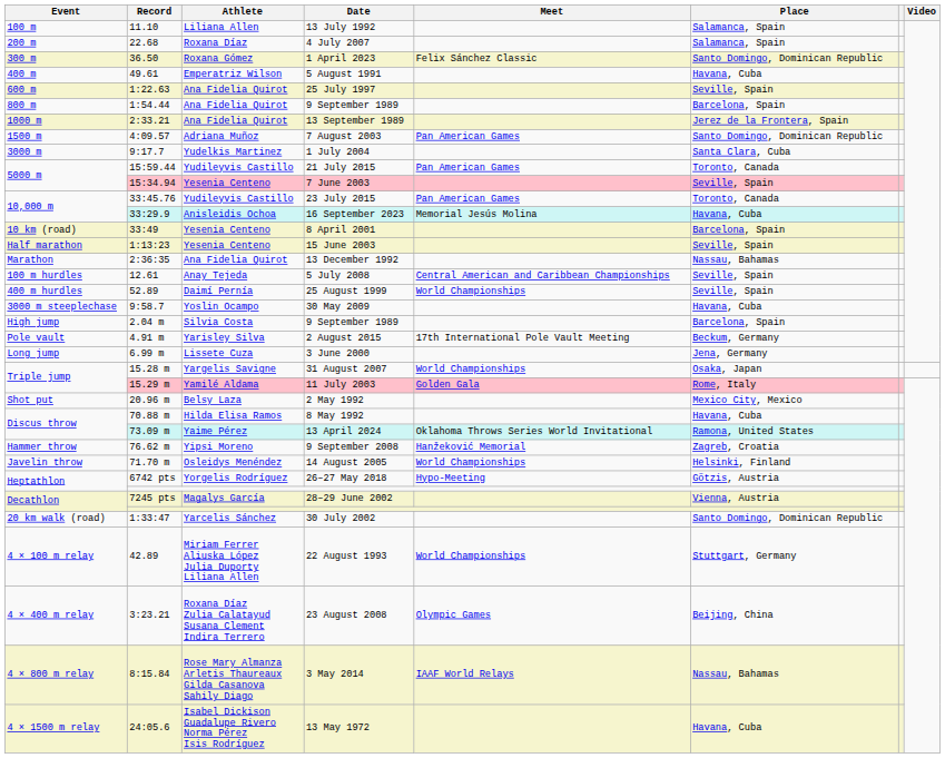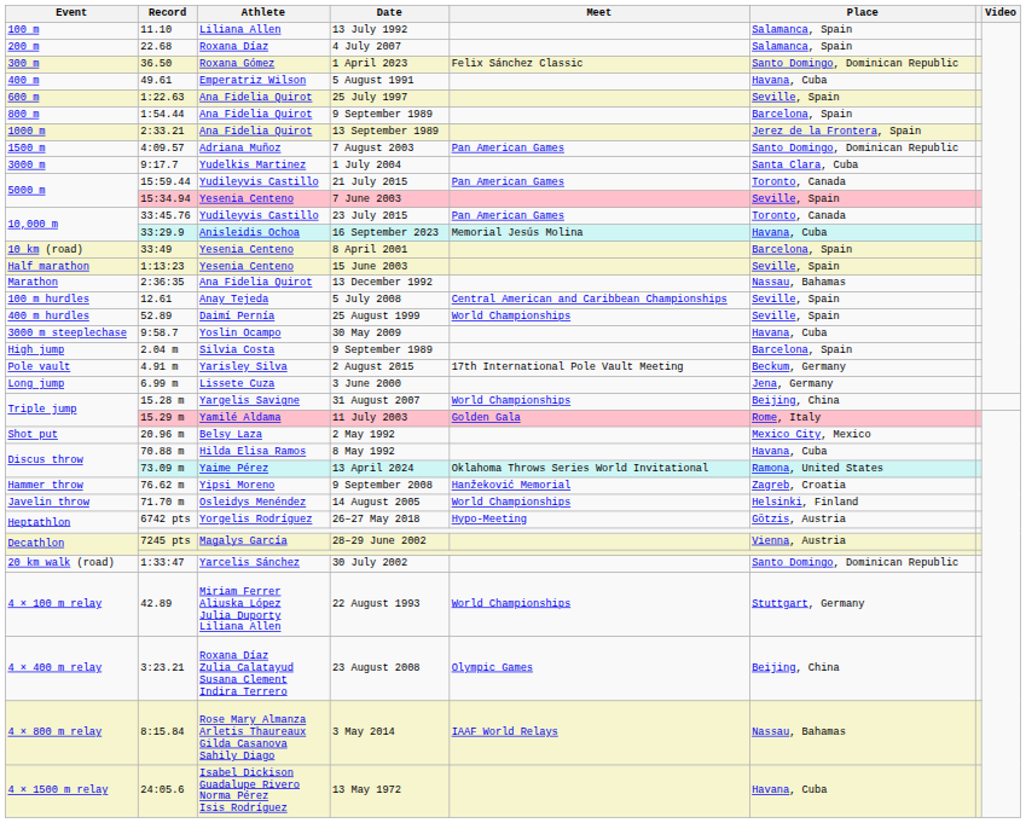 <table class="wikitable" style="font-size:95%; width: 95%;">
 <tr>
 <th>Event</th>
 <th>Record</th>
 <th>Athlete</th>
 <th>Date</th>
 <th>Meet</th>
 <th>Place</th>
 <th></th>
 <th>Video</th>
 </tr>
 <tr>
 <td><a href='#'>100 m</a></td>
 <td>11.10 </td>
 <td><a href='#'>Liliana Allen</a></td>
 <td>13 July 1992</td>
 <td></td>
 <td><a href='#'>Salamanca</a>, Spain</td>
 <td></td>
 </tr>
 <tr>
 <td><a href='#'>200 m</a></td>
 <td>22.68 </td>
 <td><a href='#'>Roxana Díaz</a></td>
 <td>4 July 2007</td>
 <td></td>
 <td><a href='#'>Salamanca</a>, Spain</td>
 <td></td>
 </tr>
 <tr style="background:#f6F5CE;">
 <td><a href='#'>300 m</a></td>
 <td>36.50</td>
 <td><a href='#'>Roxana Gómez</a></td>
 <td>1 April 2023</td>
 <td>Felix Sánchez Classic</td>
 <td><a href='#'>Santo Domingo</a>, Dominican Republic</td>
 <td></td>
 </tr>
 <tr>
 <td><a href='#'>400 m</a></td>
 <td>49.61</td>
 <td><a href='#'>Emperatriz Wilson</a></td>
 <td>5 August 1991</td>
 <td></td>
 <td><a href='#'>Havana</a>, Cuba</td>
 <td></td>
 </tr>
 <tr style="background:#f6F5CE;">
 <td><a href='#'>600 m</a></td>
 <td>1:22.63 </td>
 <td><a href='#'>Ana Fidelia Quirot</a></td>
 <td>25 July 1997</td>
 <td></td>
 <td><a href='#'>Seville</a>, Spain</td>
 <td></td>
 </tr>
 <tr>
 <td><a href='#'>800 m</a></td>
 <td>1:54.44</td>
 <td><a href='#'>Ana Fidelia Quirot</a></td>
 <td>9 September 1989</td>
 <td></td>
 <td><a href='#'>Barcelona</a>, Spain</td>
 <td></td>
 </tr>
 <tr style="background:#f6F5CE;">
 <td><a href='#'>1000 m</a></td>
 <td>2:33.21</td>
 <td><a href='#'>Ana Fidelia Quirot</a></td>
 <td>13 September 1989</td>
 <td></td>
 <td><a href='#'>Jerez de la Frontera</a>, Spain</td>
 <td></td>
 </tr>
 <tr>
 <td><a href='#'>1500 m</a></td>
 <td>4:09.57</td>
 <td><a href='#'>Adriana Muñoz</a></td>
 <td>7 August 2003</td>
 <td><a href='#'>Pan American Games</a></td>
 <td><a href='#'>Santo Domingo</a>, Dominican Republic</td>
 <td></td>
 </tr>
 <tr>
 <td><a href='#'>3000 m</a></td>
 <td>9:17.7</td>
 <td><a href='#'>Yudelkis Martinez</a></td>
 <td>1 July 2004</td>
 <td></td>
 <td><a href='#'>Santa Clara</a>, Cuba</td>
 <td></td>
 </tr>
 <tr>
 <td rowspan=2><a href='#'>5000 m</a></td>
 <td>15:59.44</td>
 <td><a href='#'>Yudileyvis Castillo</a></td>
 <td>21 July 2015</td>
 <td><a href='#'>Pan American Games</a></td>
 <td><a href='#'>Toronto</a>, Canada</td>
 <td></td>
 </tr>
 <tr style="background:pink">
 <td>15:34.94</td>
 <td><a href='#'>Yesenia Centeno</a></td>
 <td>7 June 2003</td>
 <td></td>
 <td><a href='#'>Seville</a>, Spain</td>
 <td></td>
 </tr>
 <tr>
 <td rowspan=2><a href='#'>10,000 m</a></td>
 <td>33:45.76</td>
 <td><a href='#'>Yudileyvis Castillo</a></td>
 <td>23 July 2015</td>
 <td><a href='#'>Pan American Games</a></td>
 <td><a href='#'>Toronto</a>, Canada</td>
 <td></td>
 </tr>
 <tr bgcolor=#CEF6F5>
 <td>33:29.9 </td>
 <td><a href='#'>Anisleidis Ochoa</a></td>
 <td>16 September 2023</td>
 <td>Memorial Jesús Molina</td>
 <td><a href='#'>Havana</a>, Cuba</td>
 <td></td>
 </tr>
 <tr style="background:#f6F5CE;">
 <td><a href='#'>10 km</a> (road)</td>
 <td>33:49</td>
 <td><a href='#'>Yesenia Centeno</a></td>
 <td>8 April 2001</td>
 <td></td>
 <td><a href='#'>Barcelona</a>, Spain</td>
 <td></td>
 </tr>
 <tr style="background:#f6F5CE;">
 <td><a href='#'>Half marathon</a></td>
 <td>1:13:23</td>
 <td><a href='#'>Yesenia Centeno</a></td>
 <td>15 June 2003</td>
 <td></td>
 <td><a href='#'>Seville</a>, Spain</td>
 <td></td>
 </tr>
 <tr>
 <td><a href='#'>Marathon</a></td>
 <td>2:36:35</td>
 <td><a href='#'>Ana Fidelia Quirot</a></td>
 <td>13 December 1992</td>
 <td></td>
 <td><a href='#'>Nassau</a>, Bahamas</td>
 <td></td>
 </tr>
 <tr>
 <td><a href='#'>100 m hurdles</a></td>
 <td>12.61 </td>
 <td><a href='#'>Anay Tejeda</a></td>
 <td>5 July 2008</td>
 <td><a href='#'>Central American and Caribbean Championships</a></td>
 <td><a href='#'>Seville</a>, Spain</td>
 <td></td>
 </tr>
 <tr>
 <td><a href='#'>400 m hurdles</a></td>
 <td>52.89</td>
 <td><a href='#'>Daimí Pernía</a></td>
 <td>25 August 1999</td>
 <td><a href='#'>World Championships</a></td>
 <td><a href='#'>Seville</a>, Spain</td>
 <td></td>
 </tr>
 <tr>
 <td><a href='#'>3000 m steeplechase</a></td>
 <td>9:58.7</td>
 <td><a href='#'>Yoslin Ocampo</a></td>
 <td>30 May 2009</td>
 <td></td>
 <td><a href='#'>Havana</a>, Cuba</td>
 <td></td>
 </tr>
 <tr>
 <td><a href='#'>High jump</a></td>
 <td>2.04 m</td>
 <td><a href='#'>Silvia Costa</a></td>
 <td>9 September 1989</td>
 <td></td>
 <td><a href='#'>Barcelona</a>, Spain</td>
 <td></td>
 </tr>
 <tr>
 <td><a href='#'>Pole vault</a></td>
 <td>4.91 m</td>
 <td><a href='#'>Yarisley Silva</a></td>
 <td>2 August 2015</td>
 <td>17th International Pole Vault Meeting</td>
 <td><a href='#'>Beckum</a>, Germany</td>
 <td></td>
 </tr>
 <tr>
 <td><a href='#'>Long jump</a></td>
 <td>6.99 m </td>
 <td><a href='#'>Lissete Cuza</a></td>
 <td>3 June 2000</td>
 <td></td>
 <td><a href='#'>Jena</a>, Germany</td>
 <td></td>
 </tr>
 <tr>
 <td rowspan=2><a href='#'>Triple jump</a></td>
 <td>15.28 m</td>
 <td><a href='#'>Yargelis Savigne</a></td>
 <td>31 August 2007</td>
 <td><a href='#'>World Championships</a></td>
-<td><a href='#'>Osaka</a>, Japan</td>
+<td><a href='#'>Beijing</a>, China</td>
 <td></td>
 <td></td>
 </tr>
 <tr style="background:pink">
 <td>15.29 m </td>
 <td><a href='#'>Yamilé Aldama</a></td>
 <td>11 July 2003</td>
 <td><a href='#'>Golden Gala</a></td>
 <td><a href='#'>Rome</a>, Italy</td>
 <td></td>
 </tr>
 <tr>
 <td><a href='#'>Shot put</a></td>
 <td>20.96 m </td>
 <td><a href='#'>Belsy Laza</a></td>
 <td>2 May 1992</td>
 <td></td>
 <td><a href='#'>Mexico City</a>, Mexico</td>
 <td></td>
 </tr>
 <tr>
 <td rowspan=2><a href='#'>Discus throw</a></td>
 <td>70.88 m</td>
 <td><a href='#'>Hilda Elisa Ramos</a></td>
 <td>8 May 1992</td>
 <td></td>
 <td><a href='#'>Havana</a>, Cuba</td>
 <td></td>
 </tr>
 <tr bgcolor=#CEF6F5>
 <td>73.09 m</td>
 <td><a href='#'>Yaime Pérez</a></td>
 <td>13 April 2024</td>
 <td>Oklahoma Throws Series World Invitational</td>
 <td><a href='#'>Ramona</a>, United States</td>
 <td></td>
 </tr>
 <tr>
 <td><a href='#'>Hammer throw</a></td>
 <td>76.62 m</td>
 <td><a href='#'>Yipsi Moreno</a></td>
 <td>9 September 2008</td>
 <td><a href='#'>Hanžeković Memorial</a></td>
 <td><a href='#'>Zagreb</a>, Croatia</td>
 <td></td>
 </tr>
 <tr>
 <td><a href='#'>Javelin throw</a></td>
 <td>71.70 m</td>
 <td><a href='#'>Osleidys Menéndez</a></td>
 <td>14 August 2005</td>
 <td><a href='#'>World Championships</a></td>
 <td><a href='#'>Helsinki</a>, Finland</td>
 <td></td>
 </tr>
 <tr>
 <td rowspan=2><a href='#'>Heptathlon</a></td>
 <td>6742 pts</td>
 <td><a href='#'>Yorgelis Rodríguez</a></td>
 <td>26–27 May 2018</td>
 <td><a href='#'>Hypo-Meeting</a></td>
 <td><a href='#'>Götzis</a>, Austria</td>
 <td></td>
 </tr>
 <tr>
 <td colspan=5></td>
 <td></td>
 </tr>
 <tr style="background:#f6F5CE;">
 <td rowspan=2><a href='#'>Decathlon</a></td>
 <td>7245 pts</td>
 <td><a href='#'>Magalys García</a></td>
 <td>28–29 June 2002</td>
 <td></td>
 <td><a href='#'>Vienna</a>, Austria</td>
 <td></td>
 </tr>
 <tr style="background:#f6F5CE;">
 <td colspan=5></td>
 <td></td>
 </tr>
 <tr>
 <td><a href='#'>20 km walk</a> (road)</td>
 <td>1:33:47</td>
 <td><a href='#'>Yarcelis Sánchez</a></td>
 <td>30 July 2002</td>
 <td></td>
 <td><a href='#'>Santo Domingo</a>, Dominican Republic</td>
 <td></td>
 </tr>
 <tr>
 <td><a href='#'>4 × 100 m relay</a></td>
 <td>42.89</td>
 <td><br><a href='#'>Miriam Ferrer</a><br><a href='#'>Aliuska López</a><br><a href='#'>Julia Duporty</a><br><a href='#'>Liliana Allen</a></td>
 <td>22 August 1993</td>
 <td><a href='#'>World Championships</a></td>
 <td><a href='#'>Stuttgart</a>, Germany</td>
 <td></td>
 </tr>
 <tr>
 <td><a href='#'>4 × 400 m relay</a></td>
 <td>3:23.21</td>
 <td><br><a href='#'>Roxana Díaz</a><br><a href='#'>Zulia Calatayud</a><br><a href='#'>Susana Clement</a><br><a href='#'>Indira Terrero</a></td>
 <td>23 August 2008</td>
 <td><a href='#'>Olympic Games</a></td>
 <td><a href='#'>Beijing</a>, China</td>
 <td></td>
 </tr>
 <tr style="background:#f6F5CE;">
 <td><a href='#'>4 × 800 m relay</a></td>
 <td>8:15.84</td>
 <td><br><a href='#'>Rose Mary Almanza</a><br><a href='#'>Arletis Thaureaux</a><br><a href='#'>Gilda Casanova</a><br><a href='#'>Sahily Diago</a></td>
 <td>3 May 2014</td>
 <td><a href='#'>IAAF World Relays</a></td>
 <td><a href='#'>Nassau</a>, Bahamas</td>
 <td></td>
 </tr>
 <tr style="background:#f6F5CE;">
 <td><a href='#'>4 × 1500 m relay</a></td>
 <td>24:05.6</td>
 <td><a href='#'>Isabel Dickison</a><br><a href='#'>Guadalupe Rivero</a><br><a href='#'>Norma Pérez</a><br><a href='#'>Isis Rodríguez</a></td>
 <td>13 May 1972</td>
 <td></td>
 <td><a href='#'>Havana</a>, Cuba</td>
 <td></td>
 </tr>
 </table>
